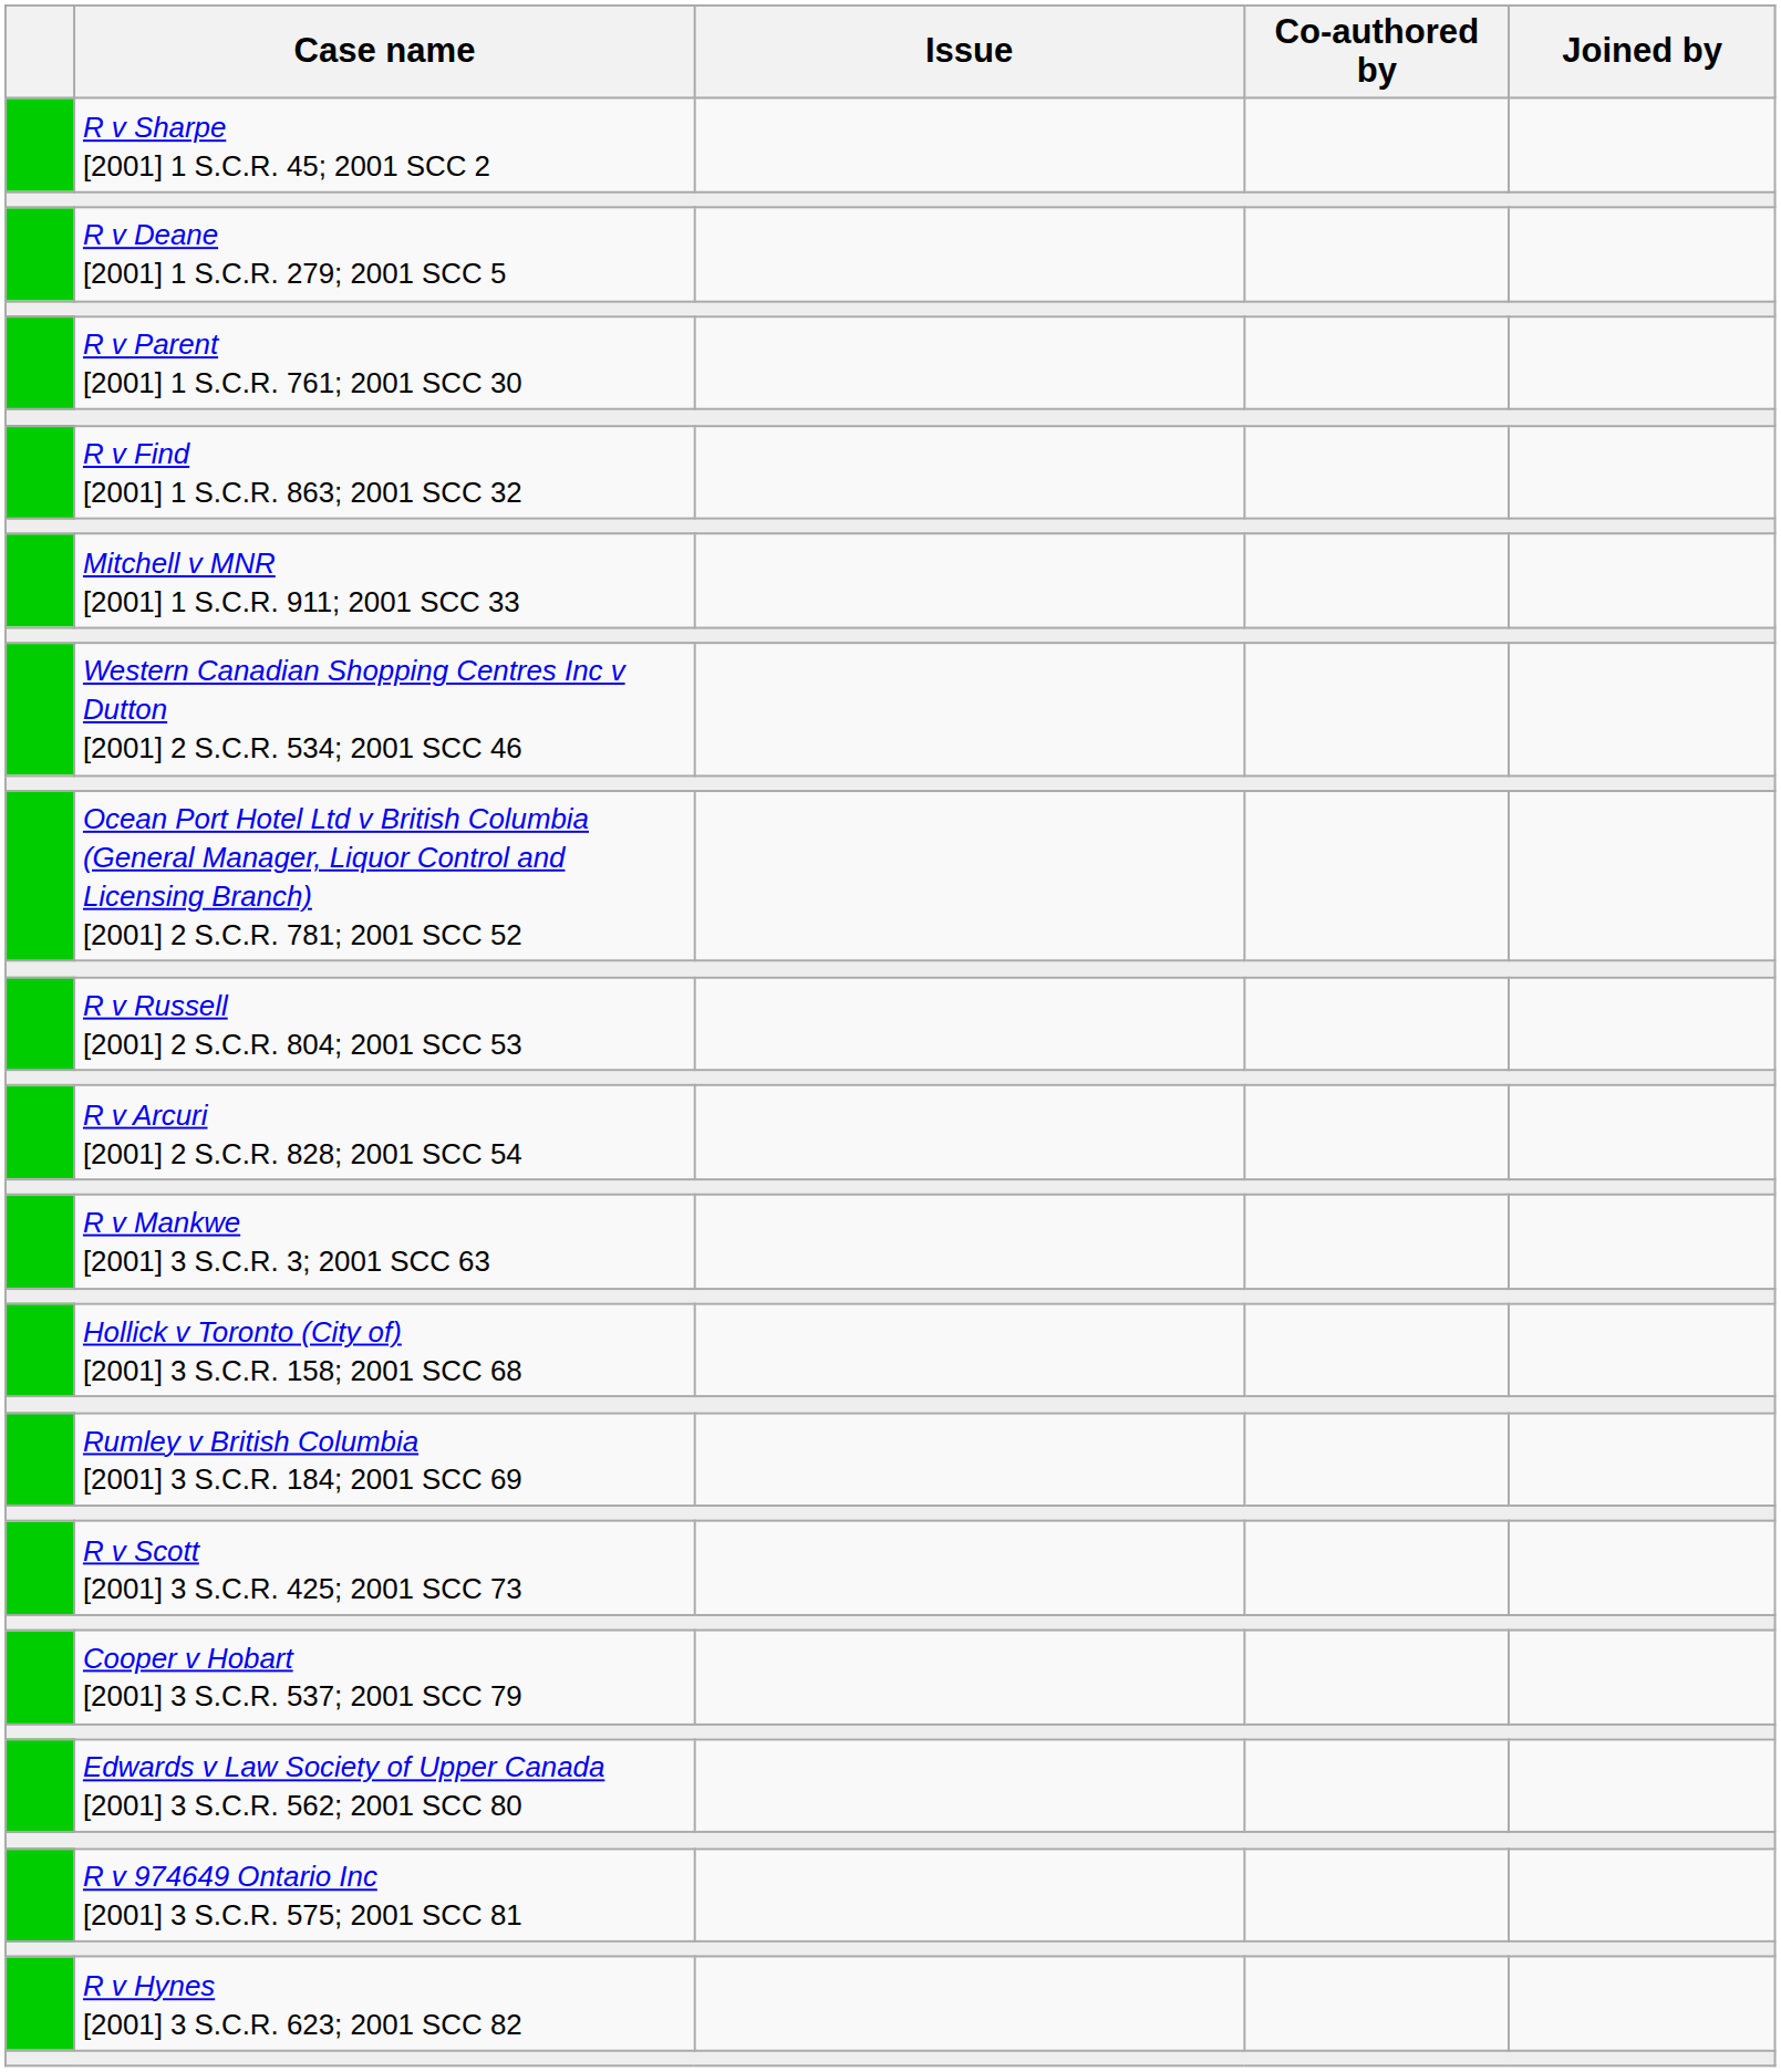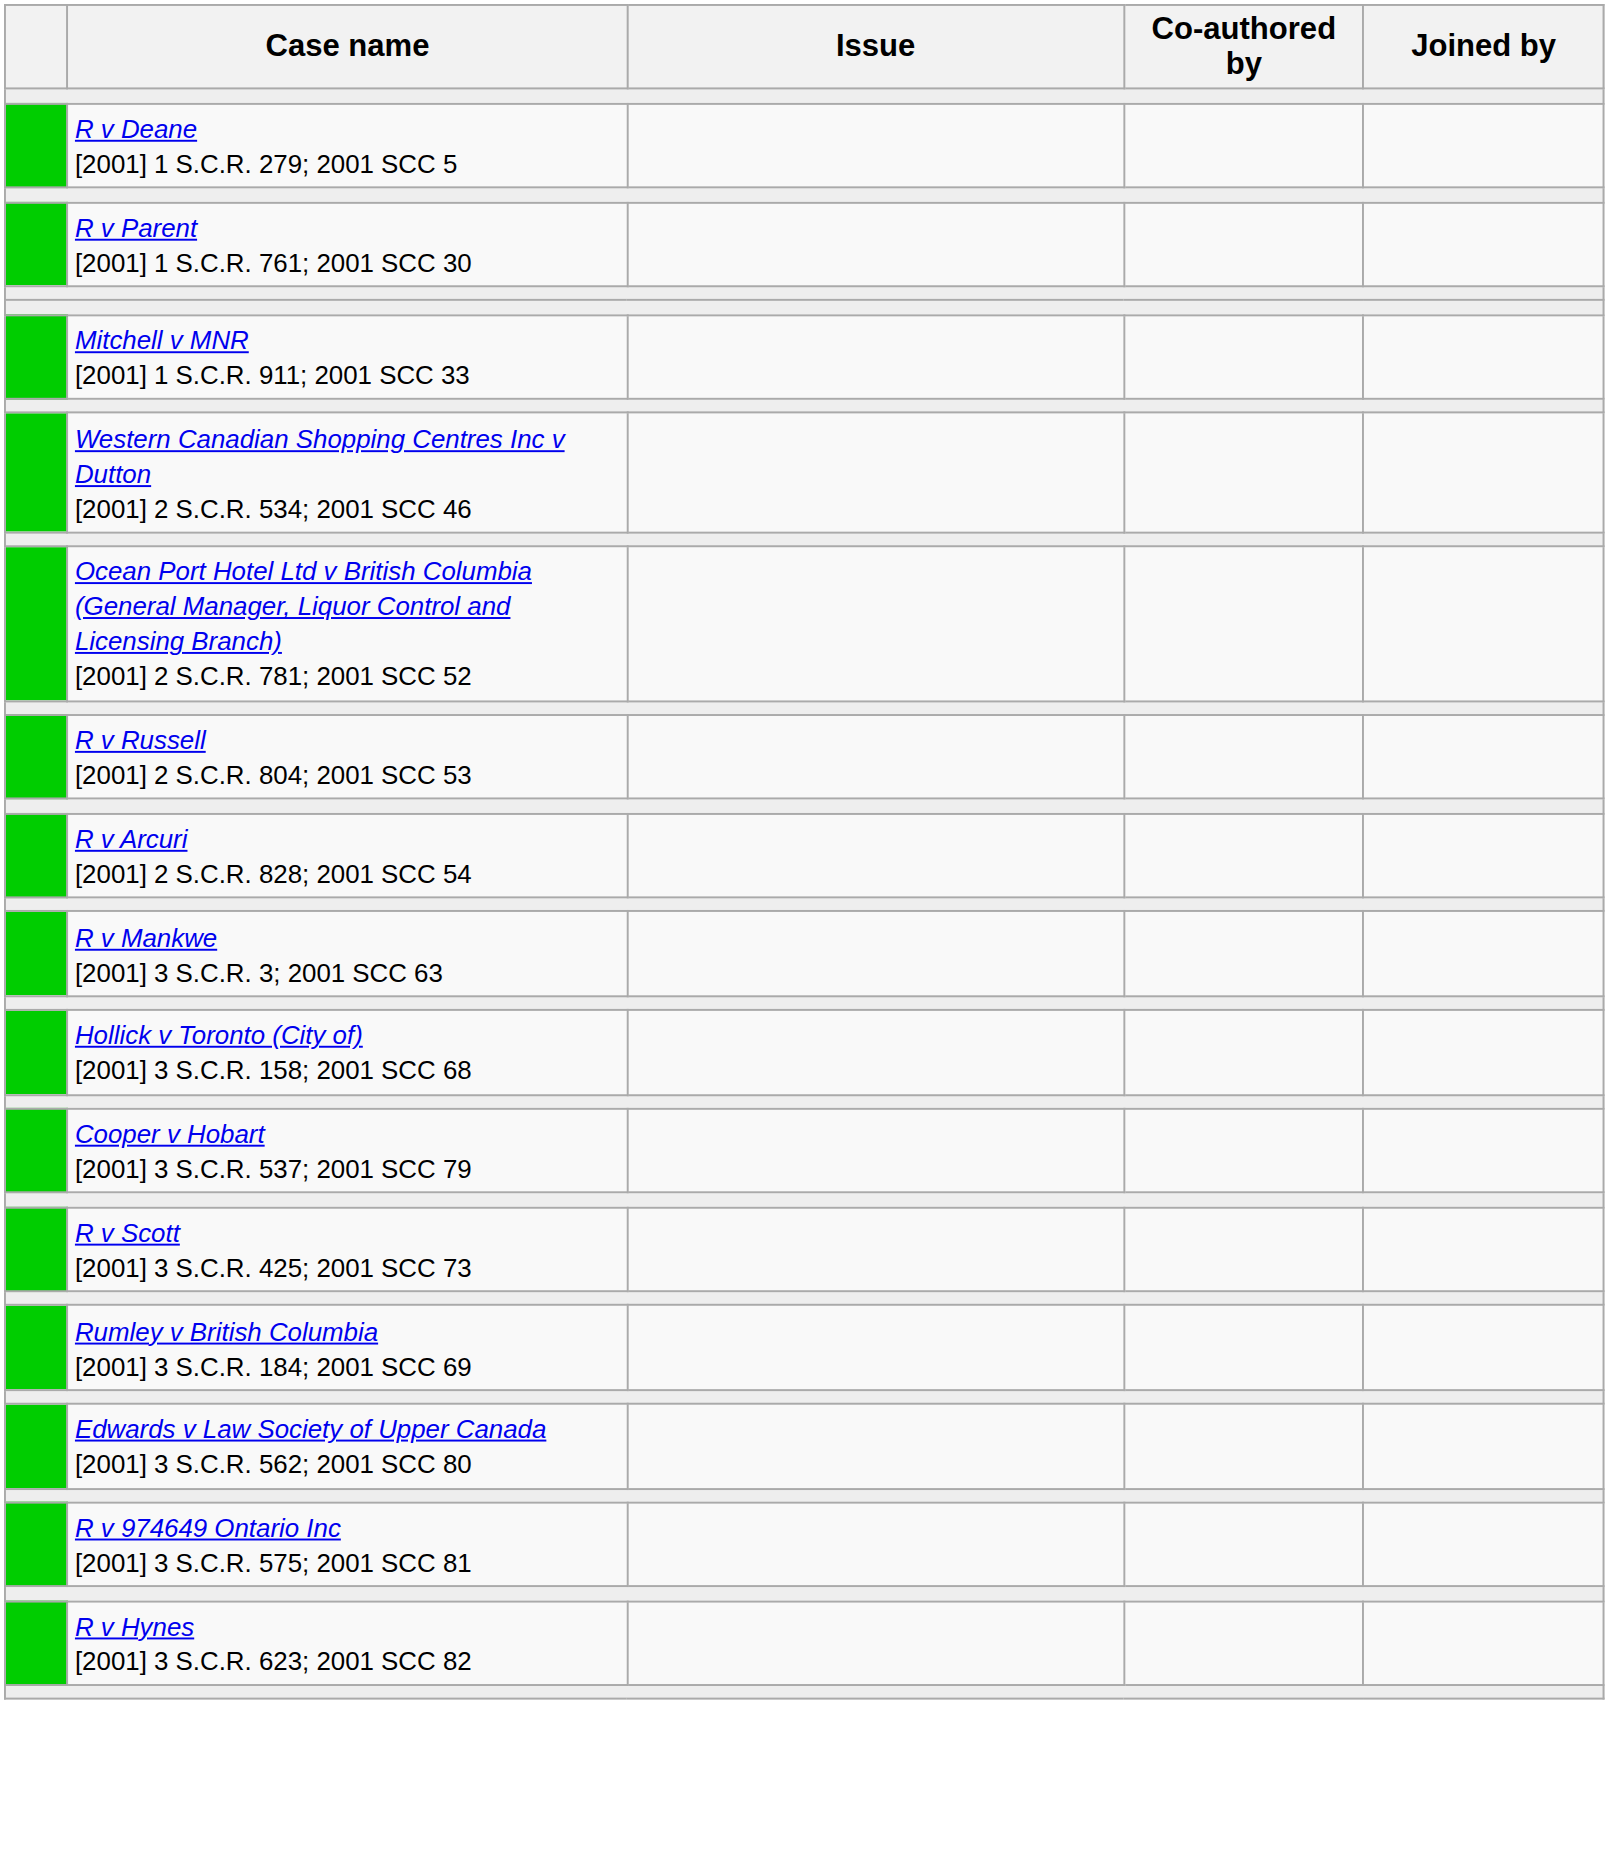 <table class="wikitable" width=825>
 <tr bgcolor="#CCCCCC">
 <th width=25px></th>
 <th width=35%>Case name</th>
 <th>Issue</th>
 <th width=15%>Co-authored by</th>
 <th width=15%>Joined by</th>
-</tr>
-<tr>
-<td bgcolor="00cd00"></td>
-<td align=left valign=top><small><em><a href='#'>R v Sharpe</a></em><br> [2001] 1 S.C.R. 45; 2001 SCC 2 </small></td>
-<td valign=top><small></small></td>
-<td><small></small></td>
-<td><small></small></td>
 </tr>
 <tr>
 <td bgcolor=#EEEEEE colspan=5 valign=top><small></small></td>
 </tr>
 <tr>
 <td bgcolor="00cd00"></td>
 <td align=left valign=top><small><em><a href='#'>R v Deane</a></em><br> [2001] 1 S.C.R. 279; 2001 SCC 5 </small></td>
 <td valign=top><small></small></td>
 <td><small></small></td>
 <td><small></small></td>
 </tr>
 <tr>
 <td bgcolor=#EEEEEE colspan=5 valign=top><small></small></td>
 </tr>
 <tr>
 <td bgcolor="00cd00"></td>
 <td align=left valign=top><small><em><a href='#'>R v Parent</a></em><br> [2001] 1 S.C.R. 761; 2001 SCC 30 </small></td>
 <td valign=top><small></small></td>
 <td><small></small></td>
 <td><small></small></td>
 </tr>
 <tr>
 <td bgcolor=#EEEEEE colspan=5 valign=top><small></small></td>
-</tr>
-<tr>
-<td bgcolor="00cd00"></td>
-<td align=left valign=top><small><em><a href='#'>R v Find</a></em><br> [2001] 1 S.C.R. 863; 2001 SCC 32 </small></td>
-<td valign=top><small></small></td>
-<td><small></small></td>
-<td><small></small></td>
 </tr>
 <tr>
 <td bgcolor=#EEEEEE colspan=5 valign=top><small></small></td>
 </tr>
 <tr>
 <td bgcolor="00cd00"></td>
 <td align=left valign=top><small><em><a href='#'>Mitchell v MNR</a></em><br> [2001] 1 S.C.R. 911; 2001 SCC 33 </small></td>
 <td valign=top><small></small></td>
 <td><small></small></td>
 <td><small></small></td>
 </tr>
 <tr>
 <td bgcolor=#EEEEEE colspan=5 valign=top><small></small></td>
 </tr>
 <tr>
 <td bgcolor="00cd00"></td>
 <td align=left valign=top><small><em><a href='#'>Western Canadian Shopping Centres Inc v Dutton</a></em><br> [2001] 2 S.C.R. 534; 2001 SCC 46 </small></td>
 <td valign=top><small></small></td>
 <td><small></small></td>
 <td><small></small></td>
 </tr>
 <tr>
 <td bgcolor=#EEEEEE colspan=5 valign=top><small></small></td>
 </tr>
 <tr>
 <td bgcolor="00cd00"></td>
 <td align=left valign=top><small><em><a href='#'>Ocean Port Hotel Ltd v British Columbia (General Manager, Liquor Control and Licensing Branch)</a></em><br> [2001] 2 S.C.R. 781; 2001 SCC 52 </small></td>
 <td valign=top><small></small></td>
 <td><small></small></td>
 <td><small></small></td>
 </tr>
 <tr>
 <td bgcolor=#EEEEEE colspan=5 valign=top><small></small></td>
 </tr>
 <tr>
 <td bgcolor="00cd00"></td>
 <td align=left valign=top><small><em><a href='#'>R v Russell</a></em><br> [2001] 2 S.C.R. 804; 2001 SCC 53 </small></td>
 <td valign=top><small></small></td>
 <td><small></small></td>
 <td><small></small></td>
 </tr>
 <tr>
 <td bgcolor=#EEEEEE colspan=5 valign=top><small></small></td>
 </tr>
 <tr>
 <td bgcolor="00cd00"></td>
 <td align=left valign=top><small><em><a href='#'>R v Arcuri</a></em><br> [2001] 2 S.C.R. 828; 2001 SCC 54 </small></td>
 <td valign=top><small></small></td>
 <td><small></small></td>
 <td><small></small></td>
 </tr>
 <tr>
 <td bgcolor=#EEEEEE colspan=5 valign=top><small></small></td>
 </tr>
 <tr>
 <td bgcolor="00cd00"></td>
 <td align=left valign=top><small><em><a href='#'>R v Mankwe</a></em><br> [2001] 3 S.C.R. 3; 2001 SCC 63 </small></td>
 <td valign=top><small></small></td>
 <td><small></small></td>
 <td><small></small></td>
 </tr>
 <tr>
 <td bgcolor=#EEEEEE colspan=5 valign=top><small></small></td>
 </tr>
 <tr>
 <td bgcolor="00cd00"></td>
 <td align=left valign=top><small><em><a href='#'>Hollick v Toronto (City of)</a></em><br> [2001] 3 S.C.R. 158; 2001 SCC 68 </small></td>
 <td valign=top><small></small></td>
 <td><small></small></td>
 <td><small></small></td>
 </tr>
 <tr>
 <td bgcolor=#EEEEEE colspan=5 valign=top><small></small></td>
 </tr>
 <tr>
 <td bgcolor="00cd00"></td>
-<td align=left valign=top><small><em><a href='#'>Rumley v British Columbia</a></em><br> [2001] 3 S.C.R. 184; 2001 SCC 69 </small></td>
+<td align=left valign=top><small><em><a href='#'>Cooper v Hobart</a></em><br> [2001] 3 S.C.R. 537; 2001 SCC 79 </small></td>
 <td valign=top><small></small></td>
 <td><small></small></td>
 <td><small></small></td>
 </tr>
 <tr>
 <td bgcolor=#EEEEEE colspan=5 valign=top><small></small></td>
 </tr>
 <tr>
 <td bgcolor="00cd00"></td>
 <td align=left valign=top><small><em><a href='#'>R v Scott</a></em><br> [2001] 3 S.C.R. 425; 2001 SCC 73 </small></td>
 <td valign=top><small></small></td>
 <td><small></small></td>
 <td><small></small></td>
 </tr>
 <tr>
 <td bgcolor=#EEEEEE colspan=5 valign=top><small></small></td>
 </tr>
 <tr>
 <td bgcolor="00cd00"></td>
-<td align=left valign=top><small><em><a href='#'>Cooper v Hobart</a></em><br> [2001] 3 S.C.R. 537; 2001 SCC 79 </small></td>
+<td align=left valign=top><small><em><a href='#'>Rumley v British Columbia</a></em><br> [2001] 3 S.C.R. 184; 2001 SCC 69 </small></td>
 <td valign=top><small></small></td>
 <td><small></small></td>
 <td><small></small></td>
 </tr>
 <tr>
 <td bgcolor=#EEEEEE colspan=5 valign=top><small></small></td>
 </tr>
 <tr>
 <td bgcolor="00cd00"></td>
 <td align=left valign=top><small><em><a href='#'>Edwards v Law Society of Upper Canada</a></em><br> [2001] 3 S.C.R. 562; 2001 SCC 80 </small></td>
 <td valign=top><small></small></td>
 <td><small></small></td>
 <td><small></small></td>
 </tr>
 <tr>
 <td bgcolor=#EEEEEE colspan=5 valign=top><small></small></td>
 </tr>
 <tr>
 <td bgcolor="00cd00"></td>
 <td align=left valign=top><small><em><a href='#'>R v 974649 Ontario Inc</a></em><br> [2001] 3 S.C.R. 575; 2001 SCC 81 </small></td>
 <td valign=top><small></small></td>
 <td><small></small></td>
 <td><small></small></td>
 </tr>
 <tr>
 <td bgcolor=#EEEEEE colspan=5 valign=top><small></small></td>
 </tr>
 <tr>
 <td bgcolor="00cd00"></td>
 <td align=left valign=top><small><em><a href='#'>R v Hynes</a></em><br> [2001] 3 S.C.R. 623; 2001 SCC 82 </small></td>
 <td valign=top><small></small></td>
 <td><small></small></td>
 <td><small></small></td>
 </tr>
 <tr>
 <td bgcolor=#EEEEEE colspan=5 valign=top><small></small></td>
 </tr>
 </table>
